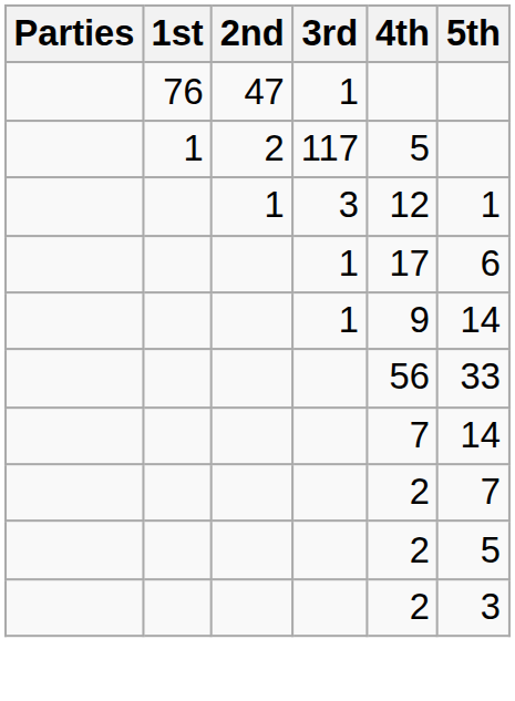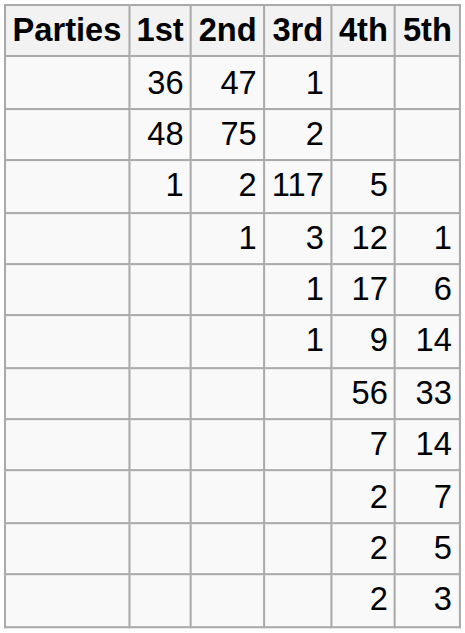 <table class="wikitable" style="text-align:right;">
 <tr>
 <th style="text-align:left;">Parties</th>
 <th>1st</th>
 <th>2nd</th>
 <th>3rd</th>
 <th>4th</th>
 <th>5th</th>
 </tr>
 <tr>
 <td style="text-align:left;"></td>
-<td>76</td>
+<td>36</td>
 <td>47</td>
 <td>1</td>
+<td></td>
+<td></td>
+</tr>
+<tr>
+<td style="text-align:left;"></td>
+<td>48</td>
+<td>75</td>
+<td>2</td>
 <td></td>
 <td></td>
 </tr>
 <tr>
 <td style="text-align:left;"></td>
 <td>1</td>
 <td>2</td>
 <td>117</td>
 <td>5</td>
 <td></td>
 </tr>
 <tr>
 <td style="text-align:left;"></td>
 <td></td>
 <td>1</td>
 <td>3</td>
 <td>12</td>
 <td>1</td>
 </tr>
 <tr>
 <td style="text-align:left;"></td>
 <td></td>
 <td></td>
 <td>1</td>
 <td>17</td>
 <td>6</td>
 </tr>
 <tr>
 <td style="text-align:left;"></td>
 <td></td>
 <td></td>
 <td>1</td>
 <td>9</td>
 <td>14</td>
 </tr>
 <tr>
 <td style="text-align:left;"></td>
 <td></td>
 <td></td>
 <td></td>
 <td>56</td>
 <td>33</td>
 </tr>
 <tr>
 <td style="text-align:left;"></td>
 <td></td>
 <td></td>
 <td></td>
 <td>7</td>
 <td>14</td>
 </tr>
 <tr>
 <td style="text-align:left;"></td>
 <td></td>
 <td></td>
 <td></td>
 <td>2</td>
 <td>7</td>
 </tr>
 <tr>
 <td style="text-align:left;"></td>
 <td></td>
 <td></td>
 <td></td>
 <td>2</td>
 <td>5</td>
 </tr>
 <tr>
 <td style="text-align:left;"></td>
 <td></td>
 <td></td>
 <td></td>
 <td>2</td>
 <td>3</td>
 </tr>
 </table>
